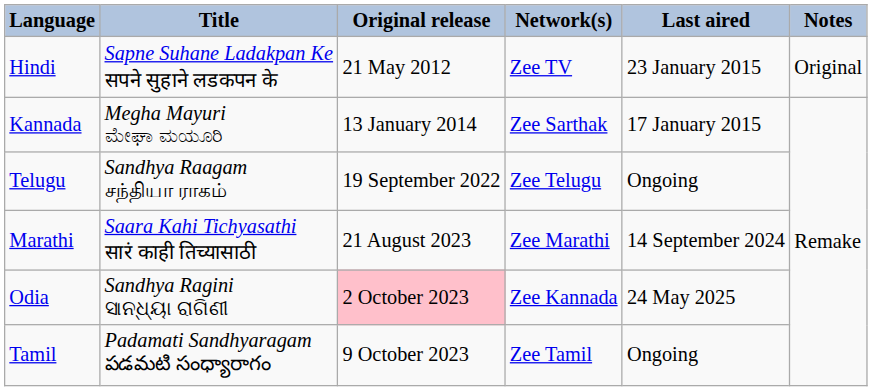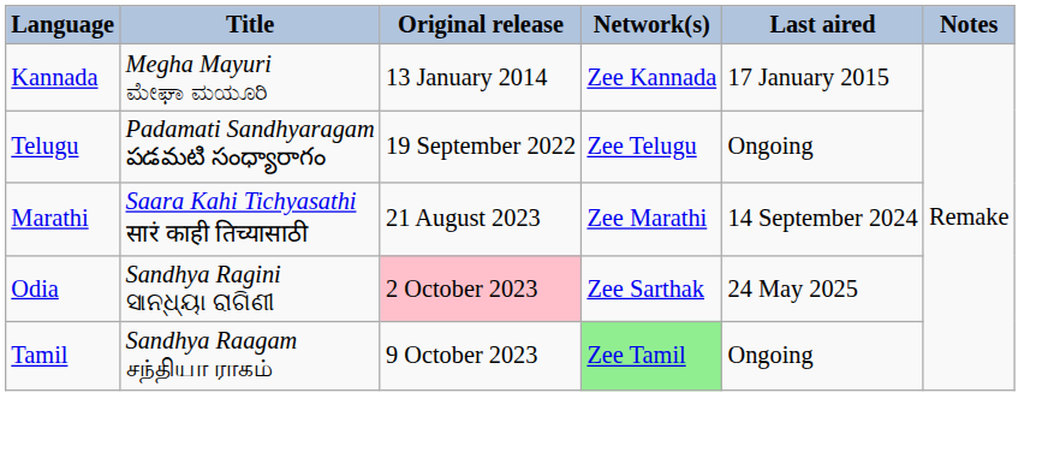 <table class="wikitable" style="text-align:left;">
 <tr>
 <th style="background:LightSteelBlue;">Language</th>
 <th style="background:LightSteelBlue;">Title</th>
 <th style="background:LightSteelBlue;">Original release</th>
 <th style="background:LightSteelBlue;">Network(s)</th>
 <th style="background:LightSteelBlue;">Last aired</th>
 <th style="background:LightSteelBlue;">Notes</th>
 </tr>
 <tr>
-<td><a href='#'>Hindi</a></td>
-<td><em><a href='#'>Sapne Suhane Ladakpan Ke</a></em> <br> सपने सुहाने लडकपन के</td>
-<td>21 May 2012</td>
-<td><a href='#'>Zee TV</a></td>
-<td>23 January 2015</td>
-<td>Original</td>
-</tr>
-<tr>
 <td><a href='#'>Kannada</a></td>
 <td><em>Megha Mayuri</em> <br> ಮೇಘಾ ಮಯೂರಿ</td>
 <td>13 January 2014</td>
-<td><a href='#'>Zee Sarthak</a></td>
+<td><a href='#'>Zee Kannada</a></td>
 <td>17 January 2015</td>
 <td rowspan="5">Remake</td>
 </tr>
 <tr>
 <td><a href='#'>Telugu</a></td>
-<td><em>Sandhya Raagam</em> <br> சந்தியா ராகம்</td>
+<td><em>Padamati Sandhyaragam</em> <br> పడమటి సంధ్యారాగం</td>
 <td>19 September 2022</td>
 <td><a href='#'>Zee Telugu</a></td>
 <td>Ongoing</td>
 </tr>
 <tr>
 <td><a href='#'>Marathi</a></td>
 <td><em><a href='#'>Saara Kahi Tichyasathi</a></em> <br> सारं काही तिच्यासाठी</td>
 <td>21 August 2023</td>
 <td><a href='#'>Zee Marathi</a></td>
 <td>14 September 2024</td>
 </tr>
 <tr>
 <td><a href='#'>Odia</a></td>
 <td><em>Sandhya Ragini</em> <br> ସାନ୍ଧ୍ୟା ରାଗିଣୀ</td>
 <td style="background: pink;">2 October 2023</td>
-<td><a href='#'>Zee Kannada</a></td>
+<td><a href='#'>Zee Sarthak</a></td>
 <td>24 May 2025</td>
 </tr>
 <tr>
 <td><a href='#'>Tamil</a></td>
-<td><em>Padamati Sandhyaragam</em> <br> పడమటి సంధ్యారాగం</td>
+<td><em>Sandhya Raagam</em> <br> சந்தியா ராகம்</td>
 <td>9 October 2023</td>
-<td><a href='#'>Zee Tamil</a></td>
+<td style="background: lightgreen;"><a href='#'>Zee Tamil</a></td>
 <td>Ongoing</td>
 </tr>
 </table>
